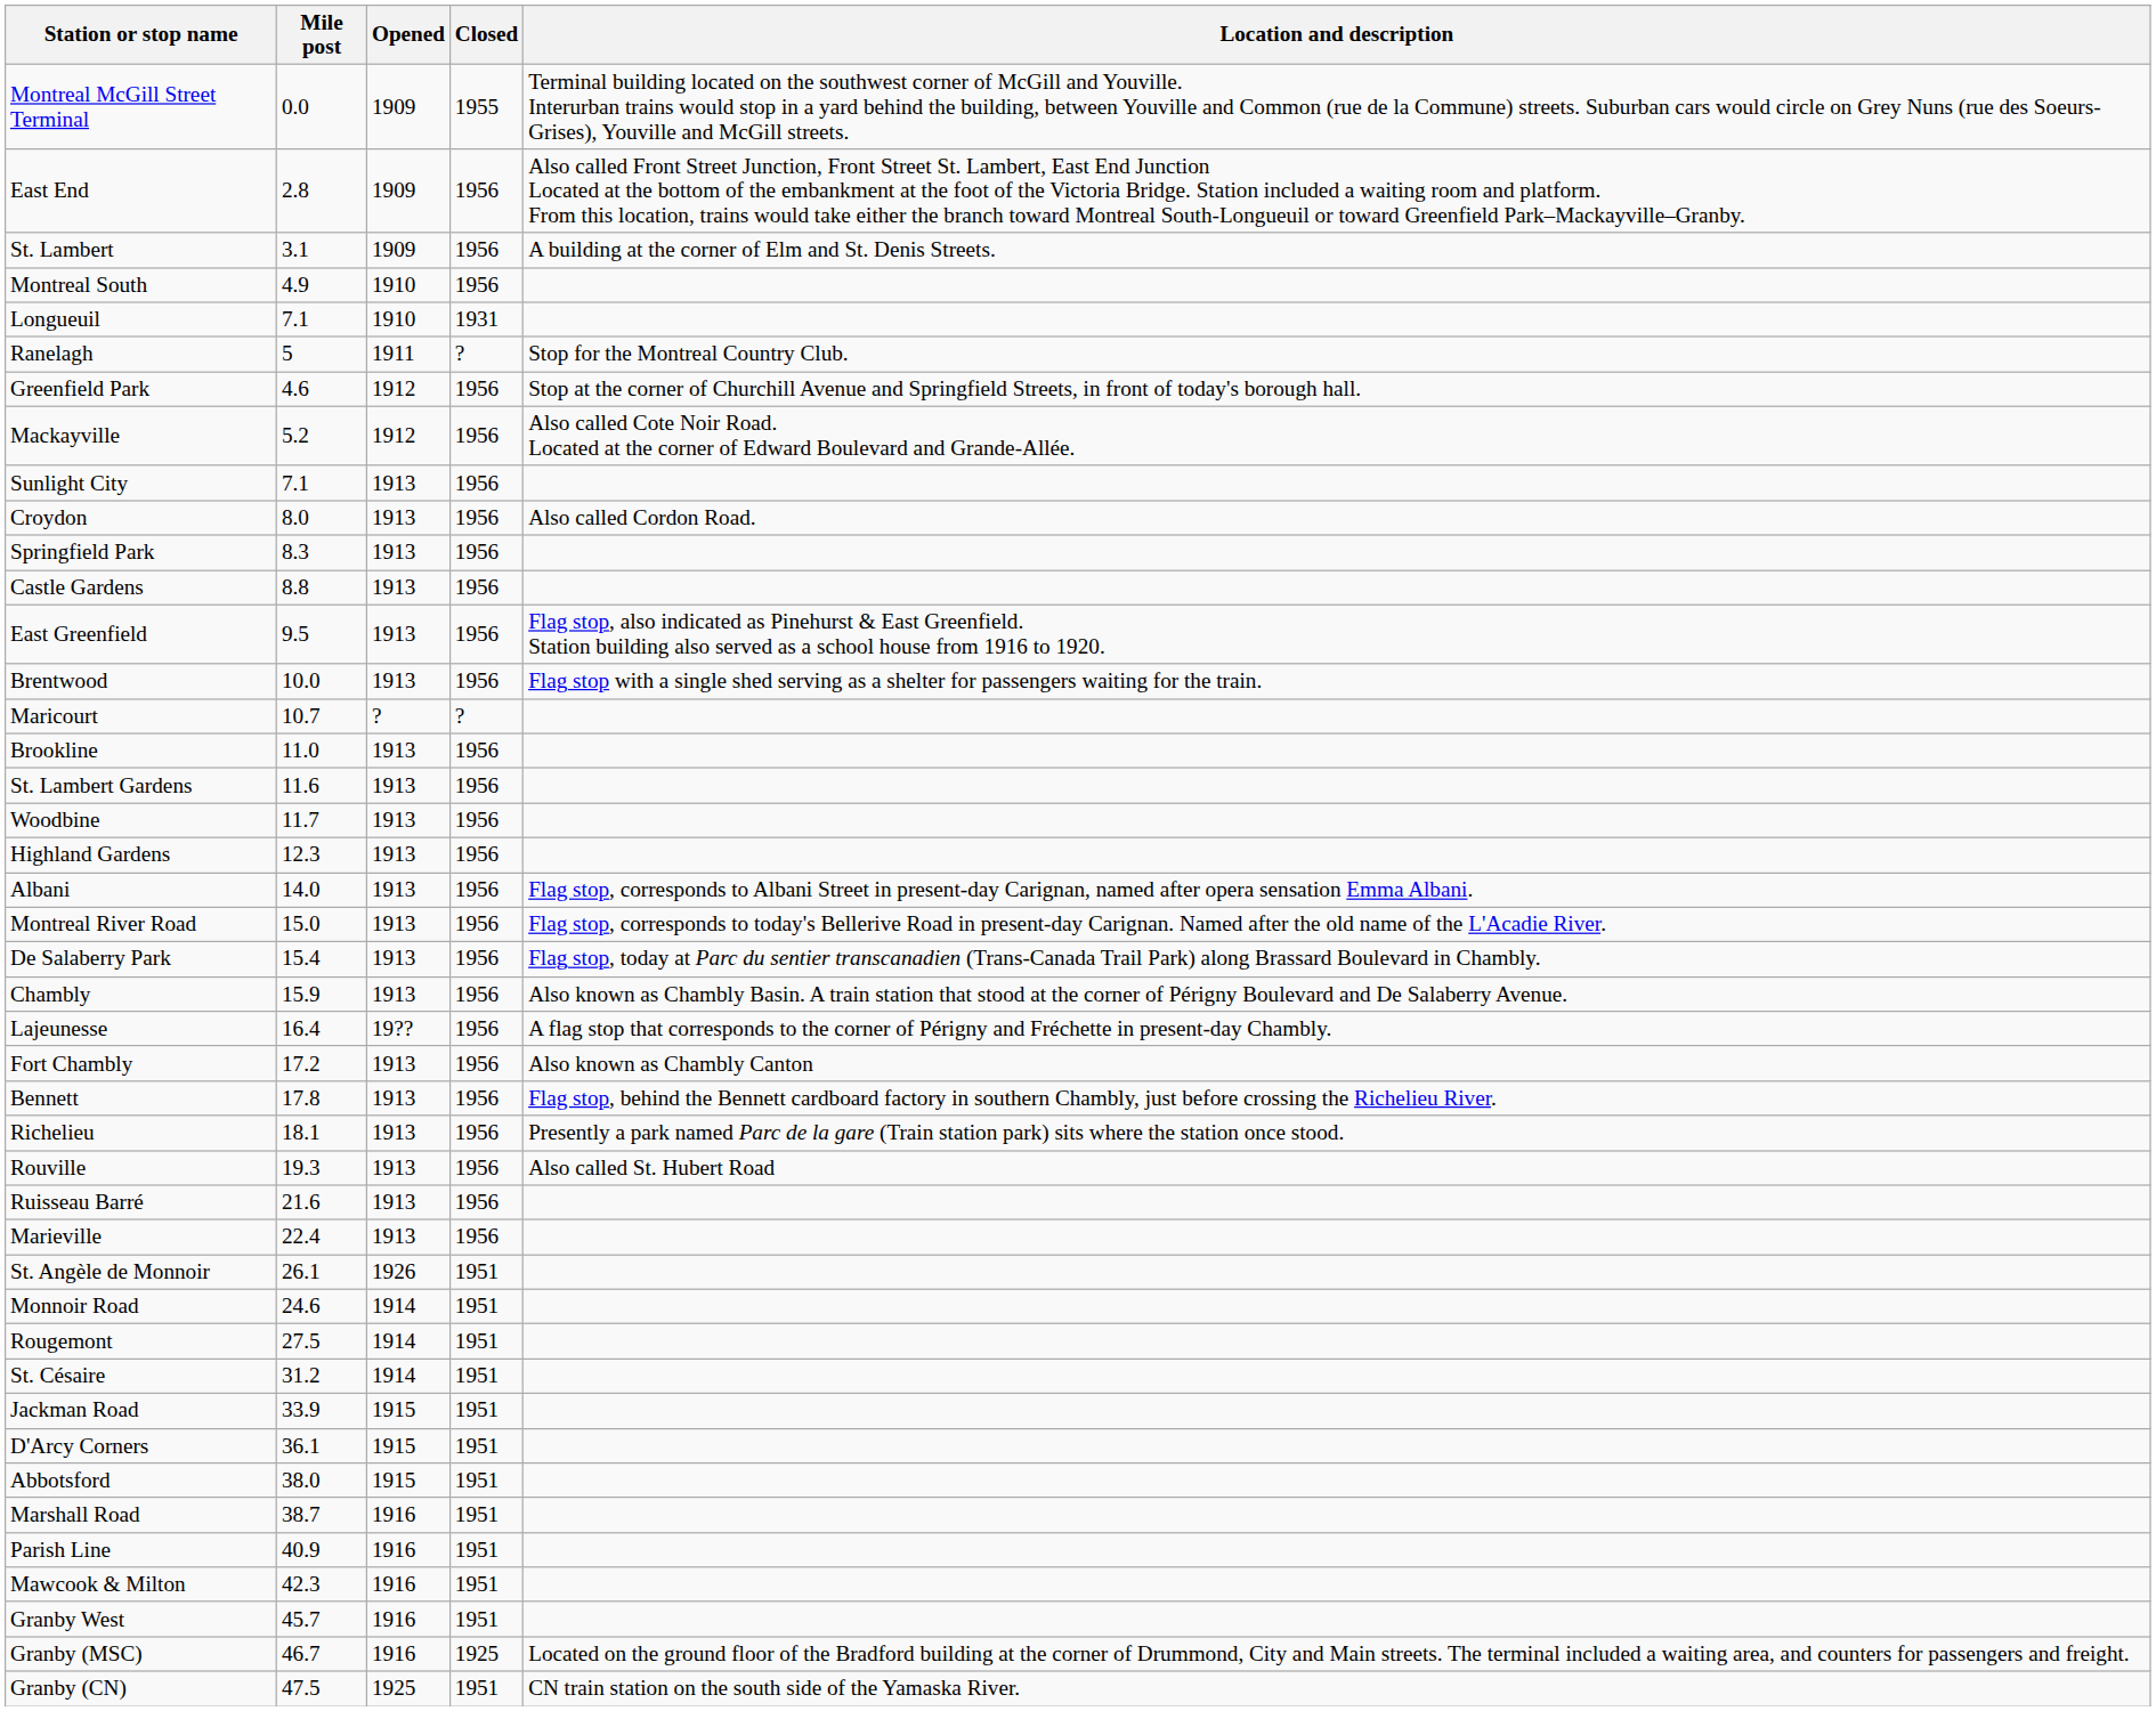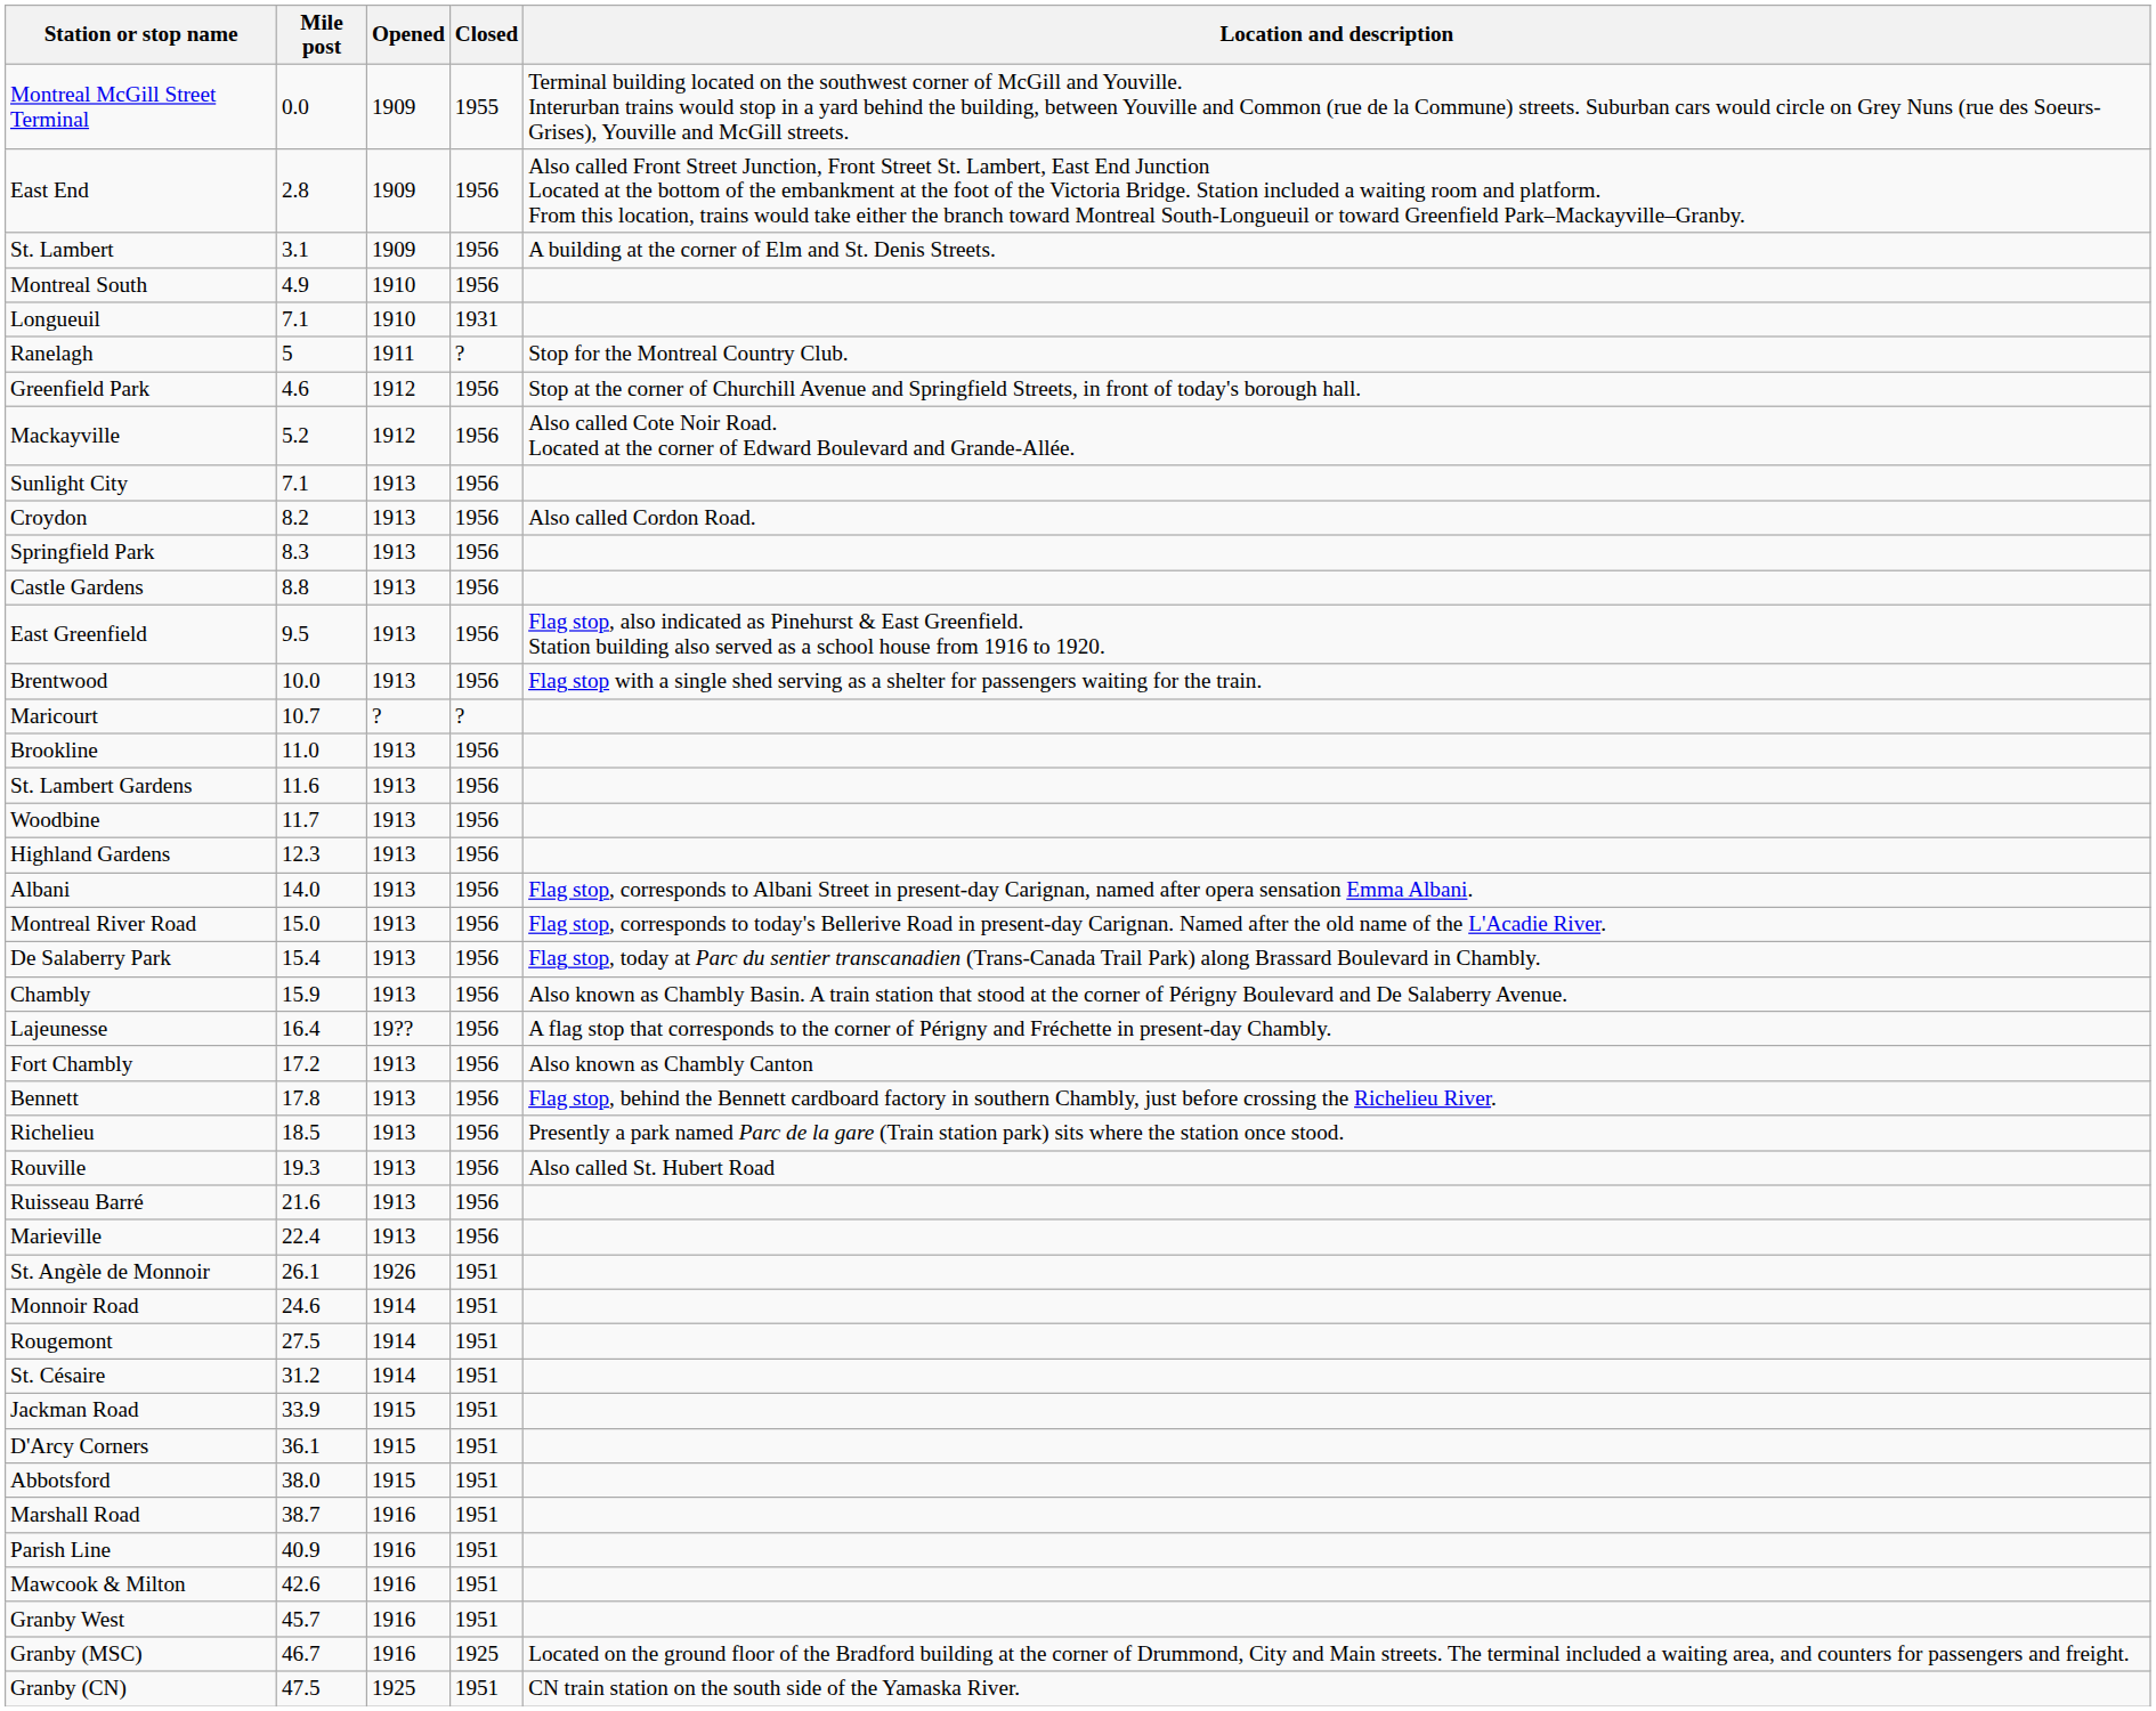 <table class="wikitable sortable">
 <tr>
 <th>Station or stop name</th>
 <th>Mile post</th>
 <th>Opened</th>
 <th>Closed</th>
 <th>Location and description</th>
 </tr>
 <tr>
 <td><a href='#'>Montreal McGill Street Terminal</a></td>
 <td>0.0</td>
 <td>1909</td>
 <td>1955</td>
 <td>Terminal building located on the southwest corner of McGill and Youville.<br>Interurban trains would stop in a yard behind the building, between Youville and Common (rue de la Commune) streets. Suburban cars would circle on Grey Nuns (rue des Soeurs-Grises), Youville and McGill streets.</td>
 </tr>
 <tr>
 <td>East End</td>
 <td>2.8</td>
 <td>1909</td>
 <td>1956</td>
 <td>Also called Front Street Junction, Front Street St. Lambert, East End Junction<br>Located at the bottom of the embankment at the foot of the Victoria Bridge. Station included a waiting room and platform.<br>From this location, trains would take either the branch toward Montreal South-Longueuil or toward Greenfield Park–Mackayville–Granby.</td>
 </tr>
 <tr>
 <td>St. Lambert</td>
 <td>3.1</td>
 <td>1909</td>
 <td>1956</td>
 <td>A building at the corner of Elm and St. Denis Streets.</td>
 </tr>
 <tr>
 <td>Montreal South</td>
 <td>4.9</td>
 <td>1910</td>
 <td>1956</td>
 <td></td>
 </tr>
 <tr>
 <td>Longueuil</td>
 <td>7.1</td>
 <td>1910</td>
 <td>1931</td>
 <td></td>
 </tr>
 <tr>
 <td>Ranelagh</td>
 <td>5</td>
 <td>1911</td>
 <td>?</td>
 <td>Stop for the Montreal Country Club.</td>
 </tr>
 <tr>
 <td>Greenfield Park</td>
 <td>4.6</td>
 <td>1912</td>
 <td>1956</td>
 <td>Stop at the corner of Churchill Avenue and Springfield Streets, in front of today's borough hall.</td>
 </tr>
 <tr>
 <td>Mackayville</td>
 <td>5.2</td>
 <td>1912</td>
 <td>1956</td>
 <td>Also called Cote Noir Road.<br>Located at the corner of Edward Boulevard and Grande-Allée.</td>
 </tr>
 <tr>
 <td>Sunlight City</td>
 <td>7.1</td>
 <td>1913</td>
 <td>1956</td>
 <td></td>
 </tr>
 <tr>
 <td>Croydon</td>
-<td>8.0</td>
+<td>8.2</td>
 <td>1913</td>
 <td>1956</td>
 <td>Also called Cordon Road.</td>
 </tr>
 <tr>
 <td>Springfield Park</td>
 <td>8.3</td>
 <td>1913</td>
 <td>1956</td>
 <td></td>
 </tr>
 <tr>
 <td>Castle Gardens</td>
 <td>8.8</td>
 <td>1913</td>
 <td>1956</td>
 <td></td>
 </tr>
 <tr>
 <td>East Greenfield</td>
 <td>9.5</td>
 <td>1913</td>
 <td>1956</td>
 <td><a href='#'>Flag stop</a>, also indicated as Pinehurst & East Greenfield.<br>Station building also served as a school house from 1916 to 1920.</td>
 </tr>
 <tr>
 <td>Brentwood</td>
 <td>10.0</td>
 <td>1913</td>
 <td>1956</td>
 <td><a href='#'>Flag stop</a> with a single shed serving as a shelter for passengers waiting for the train.</td>
 </tr>
 <tr>
 <td>Maricourt</td>
 <td>10.7</td>
 <td>?</td>
 <td>?</td>
 <td></td>
 </tr>
 <tr>
 <td>Brookline</td>
 <td>11.0</td>
 <td>1913</td>
 <td>1956</td>
 <td></td>
 </tr>
 <tr>
 <td>St. Lambert Gardens</td>
 <td>11.6</td>
 <td>1913</td>
 <td>1956</td>
 <td></td>
 </tr>
 <tr>
 <td>Woodbine</td>
 <td>11.7</td>
 <td>1913</td>
 <td>1956</td>
 <td></td>
 </tr>
 <tr>
 <td>Highland Gardens</td>
 <td>12.3</td>
 <td>1913</td>
 <td>1956</td>
 <td></td>
 </tr>
 <tr>
 <td>Albani</td>
 <td>14.0</td>
 <td>1913</td>
 <td>1956</td>
 <td><a href='#'>Flag stop</a>, corresponds to Albani Street in present-day Carignan, named after opera sensation <a href='#'>Emma Albani</a>.</td>
 </tr>
 <tr>
 <td>Montreal River Road</td>
 <td>15.0</td>
 <td>1913</td>
 <td>1956</td>
 <td><a href='#'>Flag stop</a>, corresponds to today's Bellerive Road in present-day Carignan. Named after the old name of the <a href='#'>L'Acadie River</a>.</td>
 </tr>
 <tr>
 <td>De Salaberry Park</td>
 <td>15.4</td>
 <td>1913</td>
 <td>1956</td>
 <td><a href='#'>Flag stop</a>, today at <em>Parc du sentier transcanadien</em> (Trans-Canada Trail Park) along Brassard Boulevard in Chambly.</td>
 </tr>
 <tr>
 <td>Chambly</td>
 <td>15.9</td>
 <td>1913</td>
 <td>1956</td>
 <td>Also known as Chambly Basin. A train station that stood at the corner of Périgny Boulevard and De Salaberry Avenue.</td>
 </tr>
 <tr>
 <td>Lajeunesse</td>
 <td>16.4</td>
 <td>19??</td>
 <td>1956</td>
 <td>A flag stop that corresponds to the corner of Périgny and Fréchette in present-day Chambly.</td>
 </tr>
 <tr>
 <td>Fort Chambly</td>
 <td>17.2</td>
 <td>1913</td>
 <td>1956</td>
 <td>Also known as Chambly Canton</td>
 </tr>
 <tr>
 <td>Bennett</td>
 <td>17.8</td>
 <td>1913</td>
 <td>1956</td>
 <td><a href='#'>Flag stop</a>, behind the Bennett cardboard factory in southern Chambly, just before crossing the <a href='#'>Richelieu River</a>.</td>
 </tr>
 <tr>
 <td>Richelieu</td>
-<td>18.1</td>
+<td>18.5</td>
 <td>1913</td>
 <td>1956</td>
 <td>Presently a park named <em>Parc de la gare</em> (Train station park) sits where the station once stood.</td>
 </tr>
 <tr>
 <td>Rouville</td>
 <td>19.3</td>
 <td>1913</td>
 <td>1956</td>
 <td>Also called St. Hubert Road</td>
 </tr>
 <tr>
 <td>Ruisseau Barré</td>
 <td>21.6</td>
 <td>1913</td>
 <td>1956</td>
 <td></td>
 </tr>
 <tr>
 <td>Marieville</td>
 <td>22.4</td>
 <td>1913</td>
 <td>1956</td>
 <td></td>
 </tr>
 <tr>
 <td>St. Angèle de Monnoir</td>
 <td>26.1</td>
 <td>1926</td>
 <td>1951</td>
 <td></td>
 </tr>
 <tr>
 <td>Monnoir Road</td>
 <td>24.6</td>
 <td>1914</td>
 <td>1951</td>
 <td></td>
 </tr>
 <tr>
 <td>Rougemont</td>
 <td>27.5</td>
 <td>1914</td>
 <td>1951</td>
 <td></td>
 </tr>
 <tr>
 <td>St. Césaire</td>
 <td>31.2</td>
 <td>1914</td>
 <td>1951</td>
 <td></td>
 </tr>
 <tr>
 <td>Jackman Road</td>
 <td>33.9</td>
 <td>1915</td>
 <td>1951</td>
 <td></td>
 </tr>
 <tr>
 <td>D'Arcy Corners</td>
 <td>36.1</td>
 <td>1915</td>
 <td>1951</td>
 <td></td>
 </tr>
 <tr>
 <td>Abbotsford</td>
 <td>38.0</td>
 <td>1915</td>
 <td>1951</td>
 <td></td>
 </tr>
 <tr>
 <td>Marshall Road</td>
 <td>38.7</td>
 <td>1916</td>
 <td>1951</td>
 <td></td>
 </tr>
 <tr>
 <td>Parish Line</td>
 <td>40.9</td>
 <td>1916</td>
 <td>1951</td>
 <td></td>
 </tr>
 <tr>
 <td>Mawcook & Milton</td>
-<td>42.3</td>
+<td>42.6</td>
 <td>1916</td>
 <td>1951</td>
 <td></td>
 </tr>
 <tr>
 <td>Granby West</td>
 <td>45.7</td>
 <td>1916</td>
 <td>1951</td>
 <td></td>
 </tr>
 <tr>
 <td>Granby (MSC)</td>
 <td>46.7</td>
 <td>1916</td>
 <td>1925</td>
 <td>Located on the ground floor of the Bradford building at the corner of Drummond, City and Main streets. The terminal included a waiting area, and counters for passengers and freight.</td>
 </tr>
 <tr>
 <td>Granby (CN)</td>
 <td>47.5</td>
 <td>1925</td>
 <td>1951</td>
 <td>CN train station on the south side of the Yamaska River.</td>
 </tr>
 </table>
